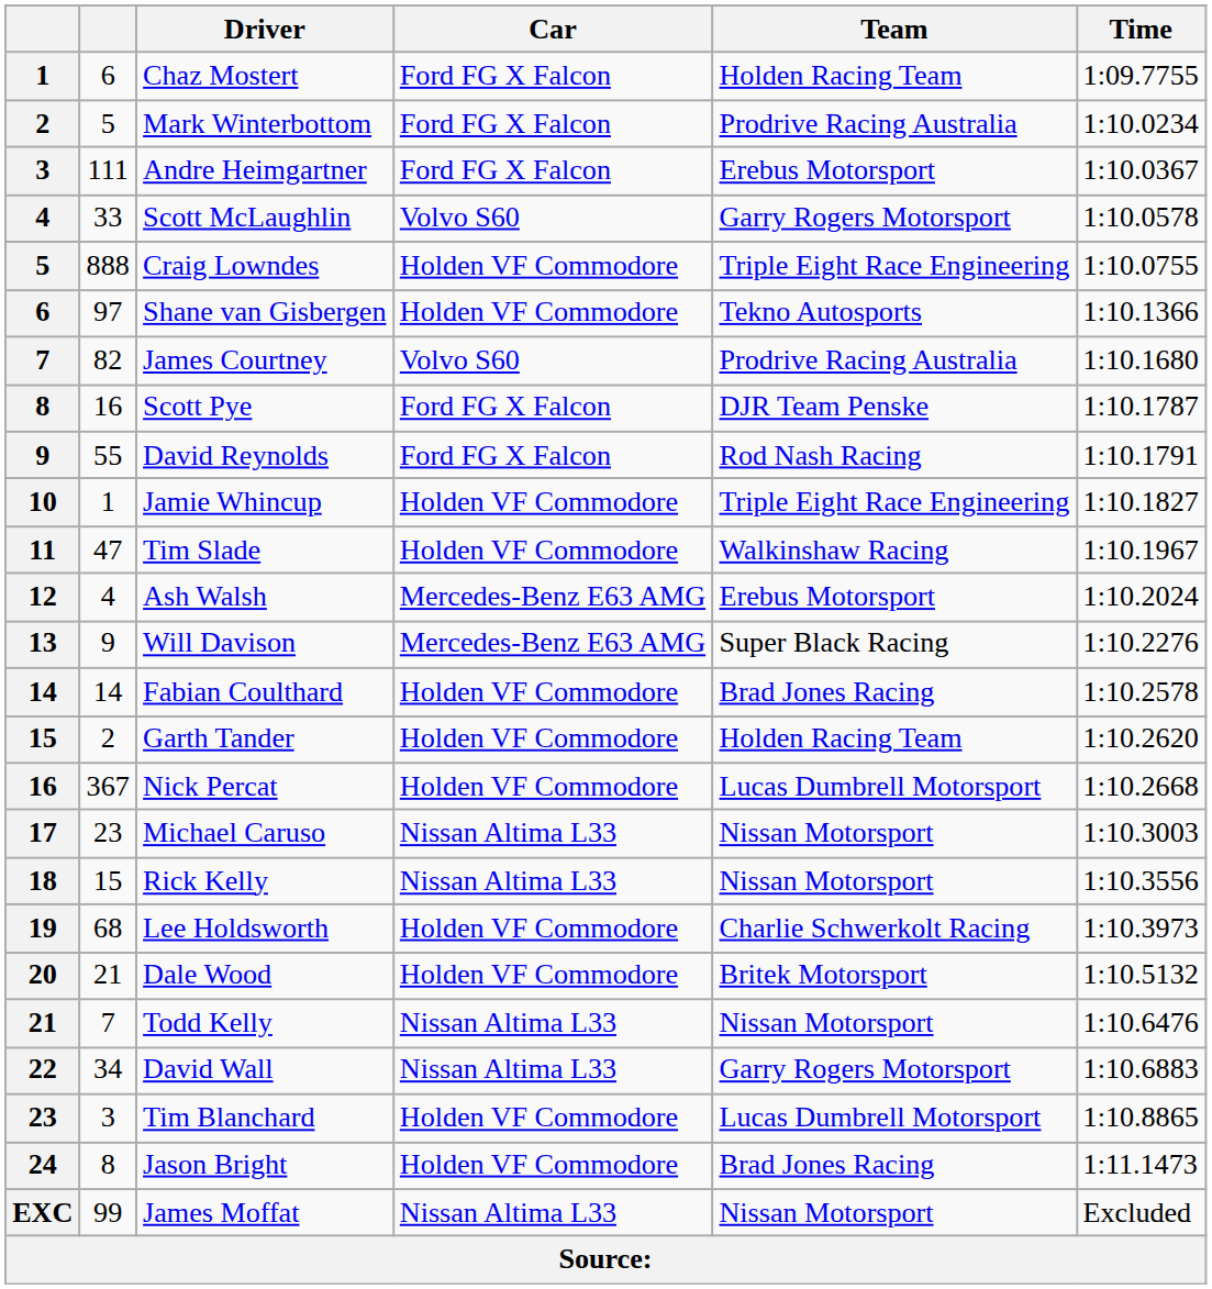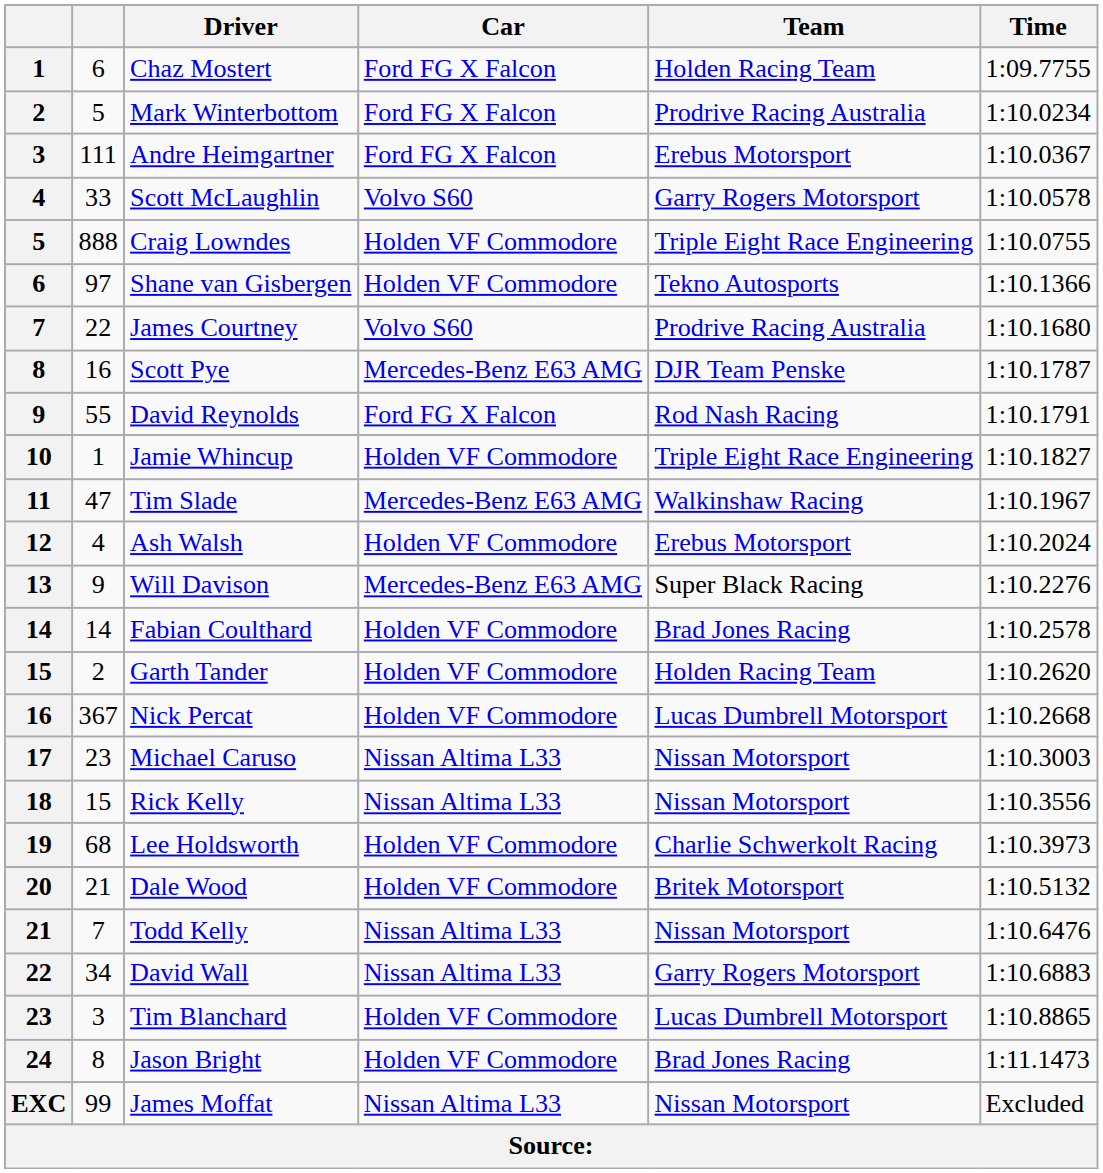 <table class="wikitable" style="font-size: 85%">
 <tr>
 <th></th>
 <th></th>
 <th>Driver</th>
 <th>Car</th>
 <th>Team</th>
 <th>Time</th>
 </tr>
 <tr>
 <th>1</th>
 <td align="center">6</td>
 <td> <a href='#'>Chaz Mostert</a></td>
 <td><a href='#'>Ford FG X Falcon</a></td>
 <td><a href='#'>Holden Racing Team</a></td>
 <td>1:09.7755</td>
 </tr>
 <tr>
 <th>2</th>
 <td align="center">5</td>
 <td> <a href='#'>Mark Winterbottom</a></td>
 <td><a href='#'>Ford FG X Falcon</a></td>
 <td><a href='#'>Prodrive Racing Australia</a></td>
 <td>1:10.0234</td>
 </tr>
 <tr>
 <th>3</th>
 <td align="center">111</td>
 <td> <a href='#'>Andre Heimgartner</a></td>
 <td><a href='#'>Ford FG X Falcon</a></td>
 <td><a href='#'>Erebus Motorsport</a></td>
 <td>1:10.0367</td>
 </tr>
 <tr>
 <th>4</th>
 <td align="center">33</td>
 <td> <a href='#'>Scott McLaughlin</a></td>
 <td><a href='#'>Volvo S60</a></td>
 <td><a href='#'>Garry Rogers Motorsport</a></td>
 <td>1:10.0578</td>
 </tr>
 <tr>
 <th>5</th>
 <td align="center">888</td>
 <td> <a href='#'>Craig Lowndes</a></td>
 <td><a href='#'>Holden VF Commodore</a></td>
 <td><a href='#'>Triple Eight Race Engineering</a></td>
 <td>1:10.0755</td>
 </tr>
 <tr>
 <th>6</th>
 <td align="center">97</td>
 <td> <a href='#'>Shane van Gisbergen</a></td>
 <td><a href='#'>Holden VF Commodore</a></td>
 <td><a href='#'>Tekno Autosports</a></td>
 <td>1:10.1366</td>
 </tr>
 <tr>
 <th>7</th>
-<td align="center">82</td>
+<td align="center">22</td>
 <td> <a href='#'>James Courtney</a></td>
 <td><a href='#'>Volvo S60</a></td>
 <td><a href='#'>Prodrive Racing Australia</a></td>
 <td>1:10.1680</td>
 </tr>
 <tr>
 <th>8</th>
 <td align="center">16</td>
 <td> <a href='#'>Scott Pye</a></td>
-<td><a href='#'>Ford FG X Falcon</a></td>
+<td><a href='#'>Mercedes-Benz E63 AMG</a></td>
 <td><a href='#'>DJR Team Penske</a></td>
 <td>1:10.1787</td>
 </tr>
 <tr>
 <th>9</th>
 <td align="center">55</td>
 <td> <a href='#'>David Reynolds</a></td>
 <td><a href='#'>Ford FG X Falcon</a></td>
 <td><a href='#'>Rod Nash Racing</a></td>
 <td>1:10.1791</td>
 </tr>
 <tr>
 <th>10</th>
 <td align="center">1</td>
 <td> <a href='#'>Jamie Whincup</a></td>
 <td><a href='#'>Holden VF Commodore</a></td>
 <td><a href='#'>Triple Eight Race Engineering</a></td>
 <td>1:10.1827</td>
 </tr>
 <tr>
 <th>11</th>
 <td align="center">47</td>
 <td> <a href='#'>Tim Slade</a></td>
-<td><a href='#'>Holden VF Commodore</a></td>
+<td><a href='#'>Mercedes-Benz E63 AMG</a></td>
 <td><a href='#'>Walkinshaw Racing</a></td>
 <td>1:10.1967</td>
 </tr>
 <tr>
 <th>12</th>
 <td align="center">4</td>
 <td> <a href='#'>Ash Walsh</a></td>
-<td><a href='#'>Mercedes-Benz E63 AMG</a></td>
+<td><a href='#'>Holden VF Commodore</a></td>
 <td><a href='#'>Erebus Motorsport</a></td>
 <td>1:10.2024</td>
 </tr>
 <tr>
 <th>13</th>
 <td align="center">9</td>
 <td> <a href='#'>Will Davison</a></td>
 <td><a href='#'>Mercedes-Benz E63 AMG</a></td>
 <td>Super Black Racing</td>
 <td>1:10.2276</td>
 </tr>
 <tr>
 <th>14</th>
 <td align="center">14</td>
 <td> <a href='#'>Fabian Coulthard</a></td>
 <td><a href='#'>Holden VF Commodore</a></td>
 <td><a href='#'>Brad Jones Racing</a></td>
 <td>1:10.2578</td>
 </tr>
 <tr>
 <th>15</th>
 <td align="center">2</td>
 <td> <a href='#'>Garth Tander</a></td>
 <td><a href='#'>Holden VF Commodore</a></td>
 <td><a href='#'>Holden Racing Team</a></td>
 <td>1:10.2620</td>
 </tr>
 <tr>
 <th>16</th>
 <td align="center">367</td>
 <td> <a href='#'>Nick Percat</a></td>
 <td><a href='#'>Holden VF Commodore</a></td>
 <td><a href='#'>Lucas Dumbrell Motorsport</a></td>
 <td>1:10.2668</td>
 </tr>
 <tr>
 <th>17</th>
 <td align="center">23</td>
 <td> <a href='#'>Michael Caruso</a></td>
 <td><a href='#'>Nissan Altima L33</a></td>
 <td><a href='#'>Nissan Motorsport</a></td>
 <td>1:10.3003</td>
 </tr>
 <tr>
 <th>18</th>
 <td align="center">15</td>
 <td> <a href='#'>Rick Kelly</a></td>
 <td><a href='#'>Nissan Altima L33</a></td>
 <td><a href='#'>Nissan Motorsport</a></td>
 <td>1:10.3556</td>
 </tr>
 <tr>
 <th>19</th>
 <td align="center">68</td>
 <td> <a href='#'>Lee Holdsworth</a></td>
 <td><a href='#'>Holden VF Commodore</a></td>
 <td><a href='#'>Charlie Schwerkolt Racing</a></td>
 <td>1:10.3973</td>
 </tr>
 <tr>
 <th>20</th>
 <td align="center">21</td>
 <td> <a href='#'>Dale Wood</a></td>
 <td><a href='#'>Holden VF Commodore</a></td>
 <td><a href='#'>Britek Motorsport</a></td>
 <td>1:10.5132</td>
 </tr>
 <tr>
 <th>21</th>
 <td align="center">7</td>
 <td> <a href='#'>Todd Kelly</a></td>
 <td><a href='#'>Nissan Altima L33</a></td>
 <td><a href='#'>Nissan Motorsport</a></td>
 <td>1:10.6476</td>
 </tr>
 <tr>
 <th>22</th>
 <td align="center">34</td>
 <td> <a href='#'>David Wall</a></td>
 <td><a href='#'>Nissan Altima L33</a></td>
 <td><a href='#'>Garry Rogers Motorsport</a></td>
 <td>1:10.6883</td>
 </tr>
 <tr>
 <th>23</th>
 <td align="center">3</td>
 <td> <a href='#'>Tim Blanchard</a></td>
 <td><a href='#'>Holden VF Commodore</a></td>
 <td><a href='#'>Lucas Dumbrell Motorsport</a></td>
 <td>1:10.8865</td>
 </tr>
 <tr>
 <th>24</th>
 <td align="center">8</td>
 <td> <a href='#'>Jason Bright</a></td>
 <td><a href='#'>Holden VF Commodore</a></td>
 <td><a href='#'>Brad Jones Racing</a></td>
 <td>1:11.1473</td>
 </tr>
 <tr>
 <th>EXC</th>
 <td align="center">99</td>
 <td> <a href='#'>James Moffat</a></td>
 <td><a href='#'>Nissan Altima L33</a></td>
 <td><a href='#'>Nissan Motorsport</a></td>
 <td>Excluded</td>
 </tr>
 <tr>
 <th colspan="8">Source:</th>
 </tr>
 </table>
